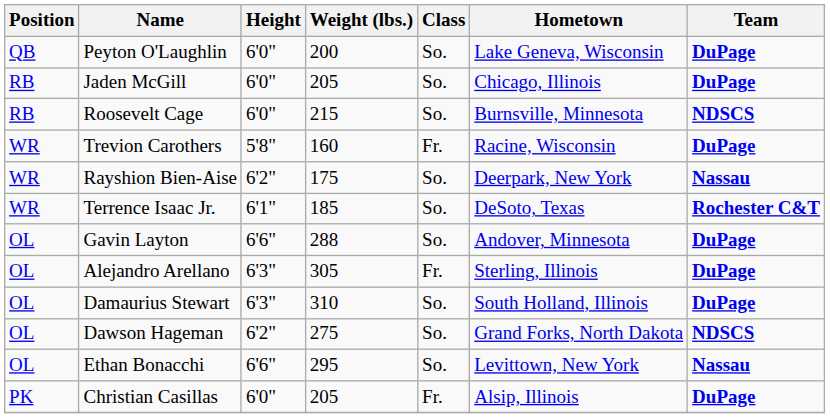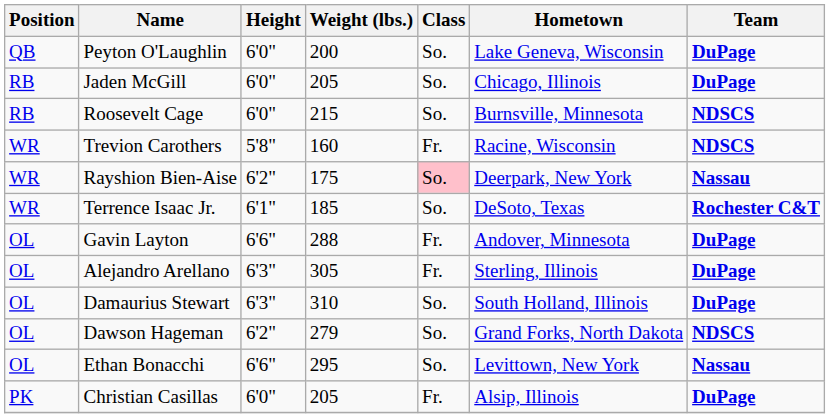 <table class="wikitable" style="font-size: 90%">
 <tr>
 <th>Position</th>
 <th>Name</th>
 <th>Height</th>
 <th>Weight (lbs.)</th>
 <th>Class</th>
 <th>Hometown</th>
 <th>Team</th>
 </tr>
 <tr>
 <td><a href='#'>QB</a></td>
 <td>Peyton O'Laughlin</td>
 <td>6'0"</td>
 <td>200</td>
 <td>So.</td>
 <td><a href='#'>Lake Geneva, Wisconsin</a></td>
 <td><strong><a href='#'>DuPage</a></strong></td>
 </tr>
 <tr>
 <td><a href='#'>RB</a></td>
 <td>Jaden McGill</td>
 <td>6'0"</td>
 <td>205</td>
 <td>So.</td>
 <td><a href='#'>Chicago, Illinois</a></td>
 <td><strong><a href='#'>DuPage</a></strong></td>
 </tr>
 <tr>
 <td><a href='#'>RB</a></td>
 <td>Roosevelt Cage</td>
 <td>6'0"</td>
 <td>215</td>
 <td>So.</td>
 <td><a href='#'>Burnsville, Minnesota</a></td>
 <td><strong><a href='#'>NDSCS</a></strong></td>
 </tr>
 <tr>
 <td><a href='#'>WR</a></td>
 <td>Trevion Carothers</td>
 <td>5'8"</td>
 <td>160</td>
 <td>Fr.</td>
 <td><a href='#'>Racine, Wisconsin</a></td>
-<td><strong><a href='#'>DuPage</a></strong></td>
+<td><strong><a href='#'>NDSCS</a></strong></td>
 </tr>
 <tr>
 <td><a href='#'>WR</a></td>
 <td>Rayshion Bien-Aise</td>
 <td>6'2"</td>
 <td>175</td>
-<td>So.</td>
+<td style="background: pink;">So.</td>
 <td><a href='#'>Deerpark, New York</a></td>
 <td><strong><a href='#'>Nassau</a></strong></td>
 </tr>
 <tr>
 <td><a href='#'>WR</a></td>
 <td>Terrence Isaac Jr.</td>
 <td>6'1"</td>
 <td>185</td>
 <td>So.</td>
 <td><a href='#'>DeSoto, Texas</a></td>
 <td><strong><a href='#'>Rochester C&T</a></strong></td>
 </tr>
 <tr>
 <td><a href='#'>OL</a></td>
 <td>Gavin Layton</td>
 <td>6'6"</td>
 <td>288</td>
-<td>So.</td>
+<td>Fr.</td>
 <td><a href='#'>Andover, Minnesota</a></td>
 <td><strong><a href='#'>DuPage</a></strong></td>
 </tr>
 <tr>
 <td><a href='#'>OL</a></td>
 <td>Alejandro Arellano</td>
 <td>6'3"</td>
 <td>305</td>
 <td>Fr.</td>
 <td><a href='#'>Sterling, Illinois</a></td>
 <td><strong><a href='#'>DuPage</a></strong></td>
 </tr>
 <tr>
 <td><a href='#'>OL</a></td>
 <td>Damaurius Stewart</td>
 <td>6'3"</td>
 <td>310</td>
 <td>So.</td>
 <td><a href='#'>South Holland, Illinois</a></td>
 <td><strong><a href='#'>DuPage</a></strong></td>
 </tr>
 <tr>
 <td><a href='#'>OL</a></td>
 <td>Dawson Hageman</td>
 <td>6'2"</td>
-<td>275</td>
+<td>279</td>
 <td>So.</td>
 <td><a href='#'>Grand Forks, North Dakota</a></td>
 <td><strong><a href='#'>NDSCS</a></strong></td>
 </tr>
 <tr>
 <td><a href='#'>OL</a></td>
 <td>Ethan Bonacchi</td>
 <td>6'6"</td>
 <td>295</td>
 <td>So.</td>
 <td><a href='#'>Levittown, New York</a></td>
 <td><strong><a href='#'>Nassau</a></strong></td>
 </tr>
 <tr>
 <td><a href='#'>PK</a></td>
 <td>Christian Casillas</td>
 <td>6'0"</td>
 <td>205</td>
 <td>Fr.</td>
 <td><a href='#'>Alsip, Illinois</a></td>
 <td><strong><a href='#'>DuPage</a></strong></td>
 </tr>
 <tr>
 </tr>
 </table>
